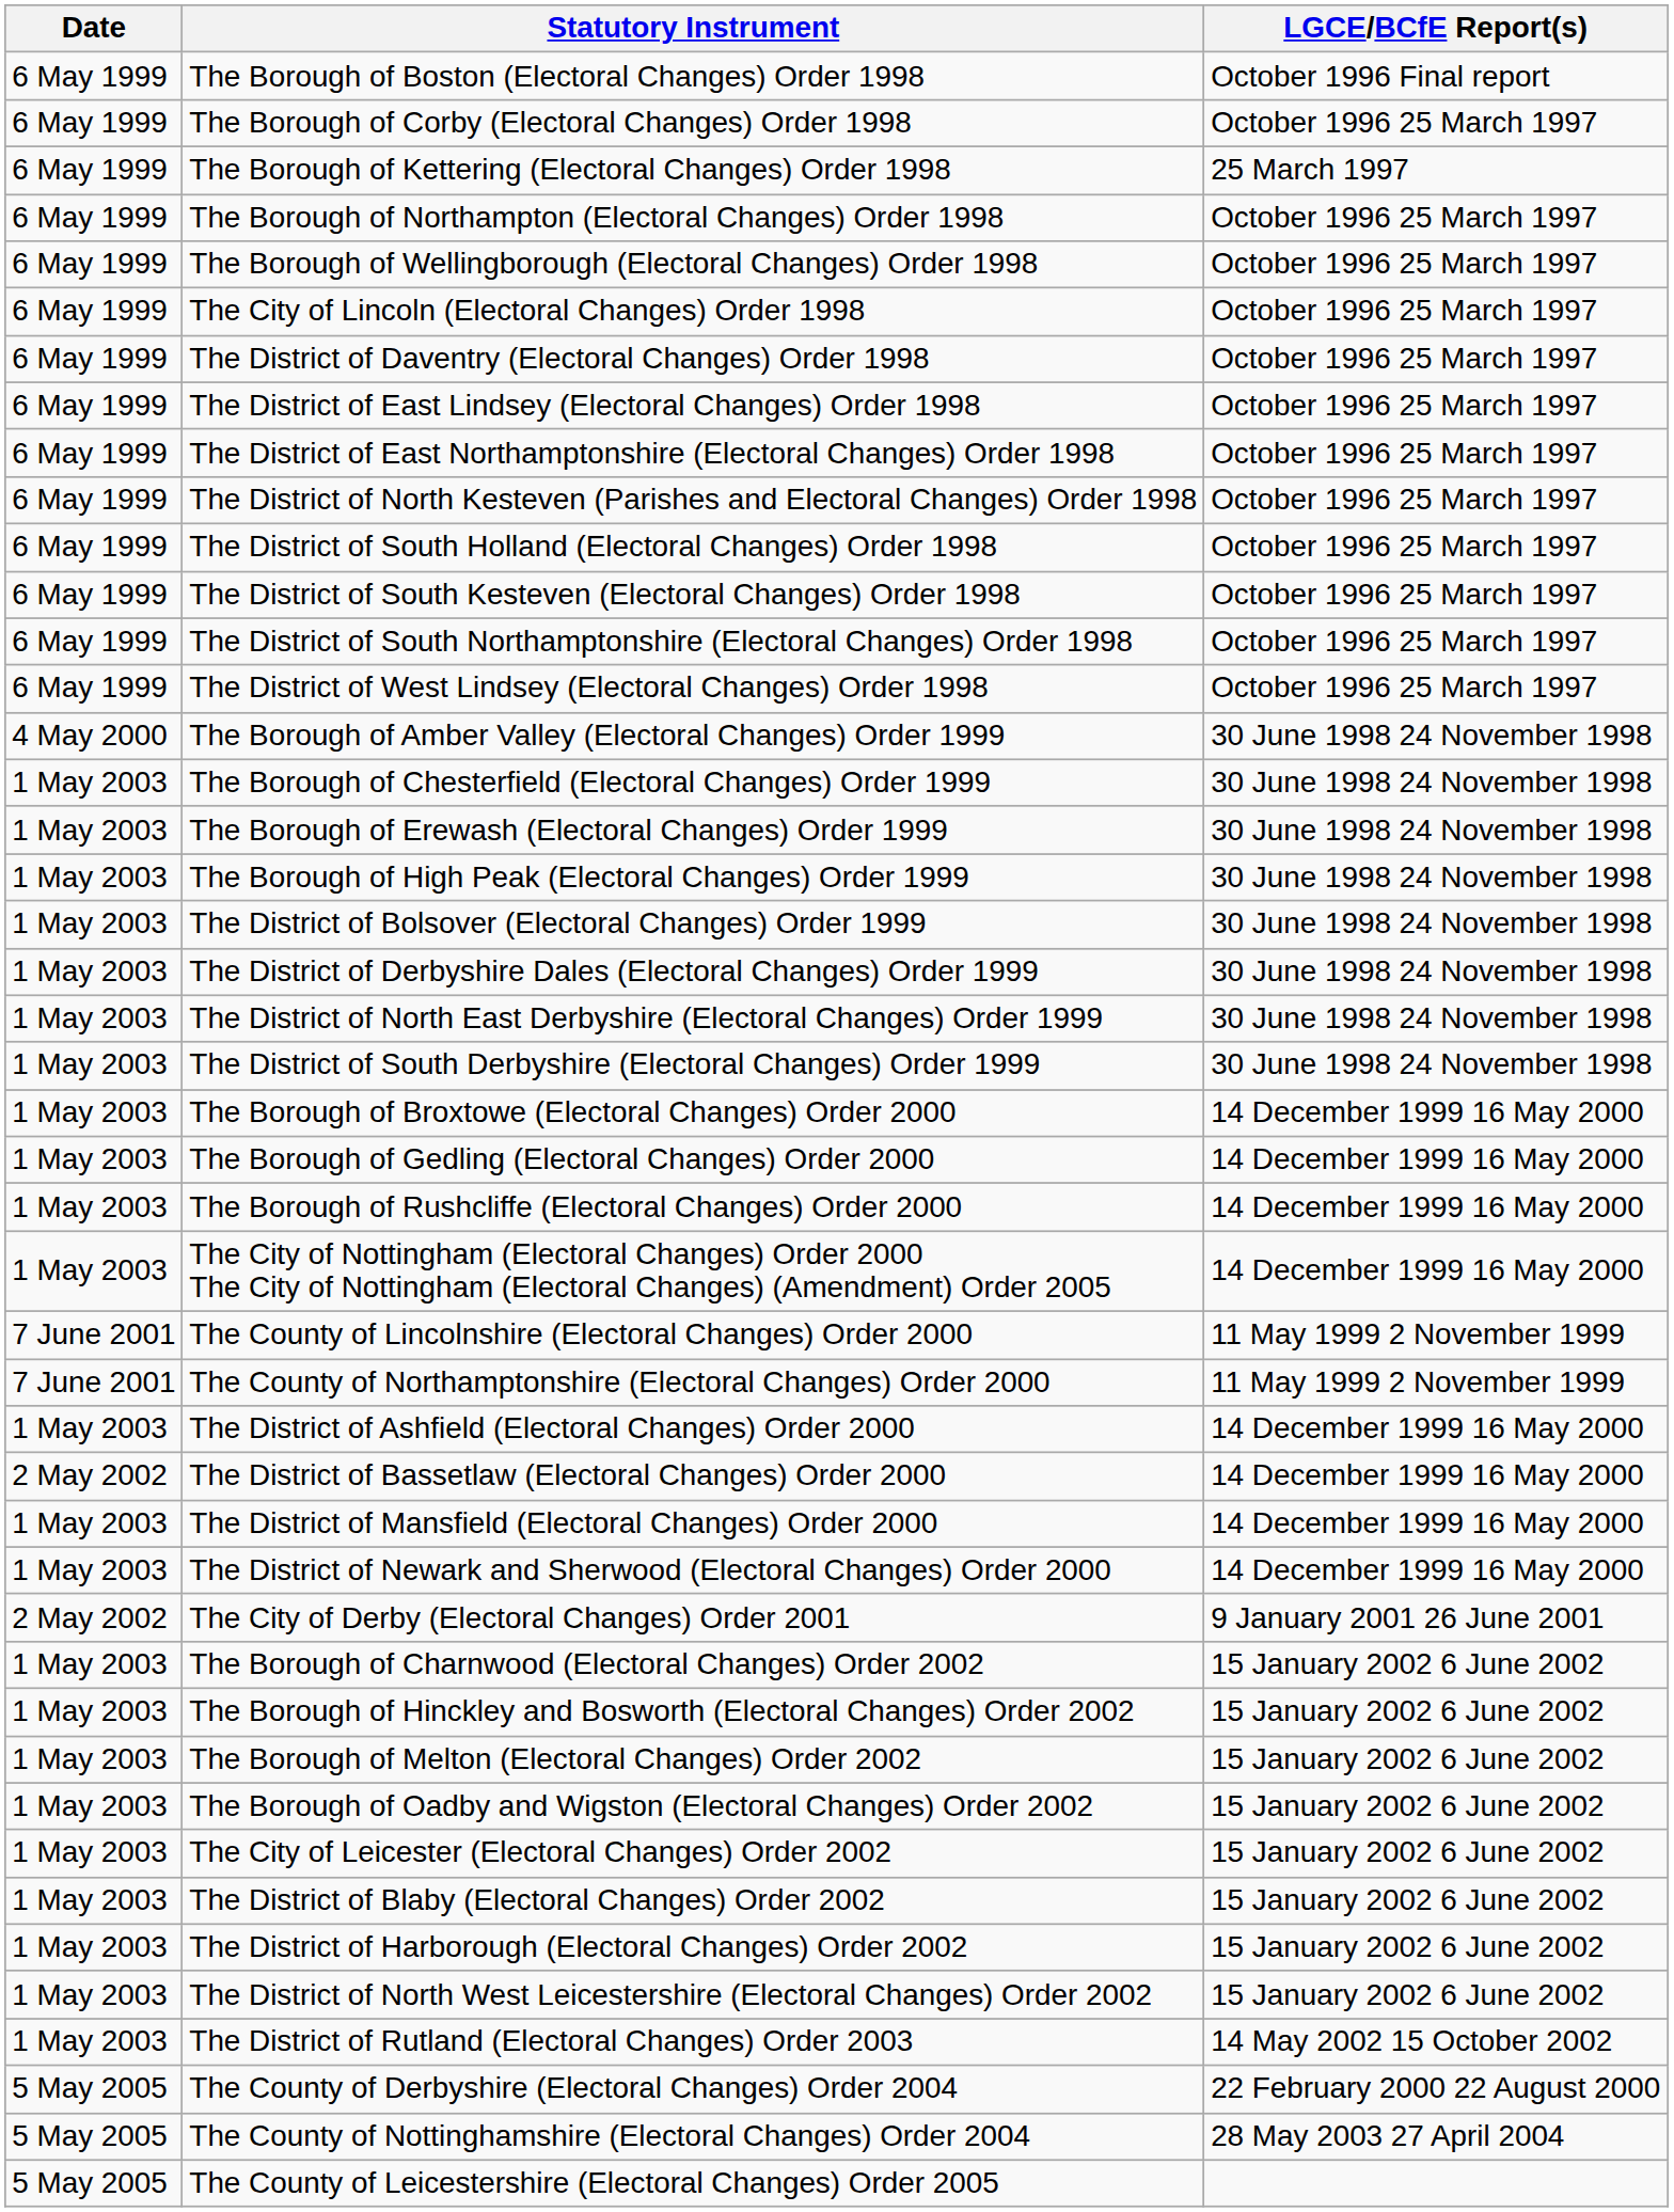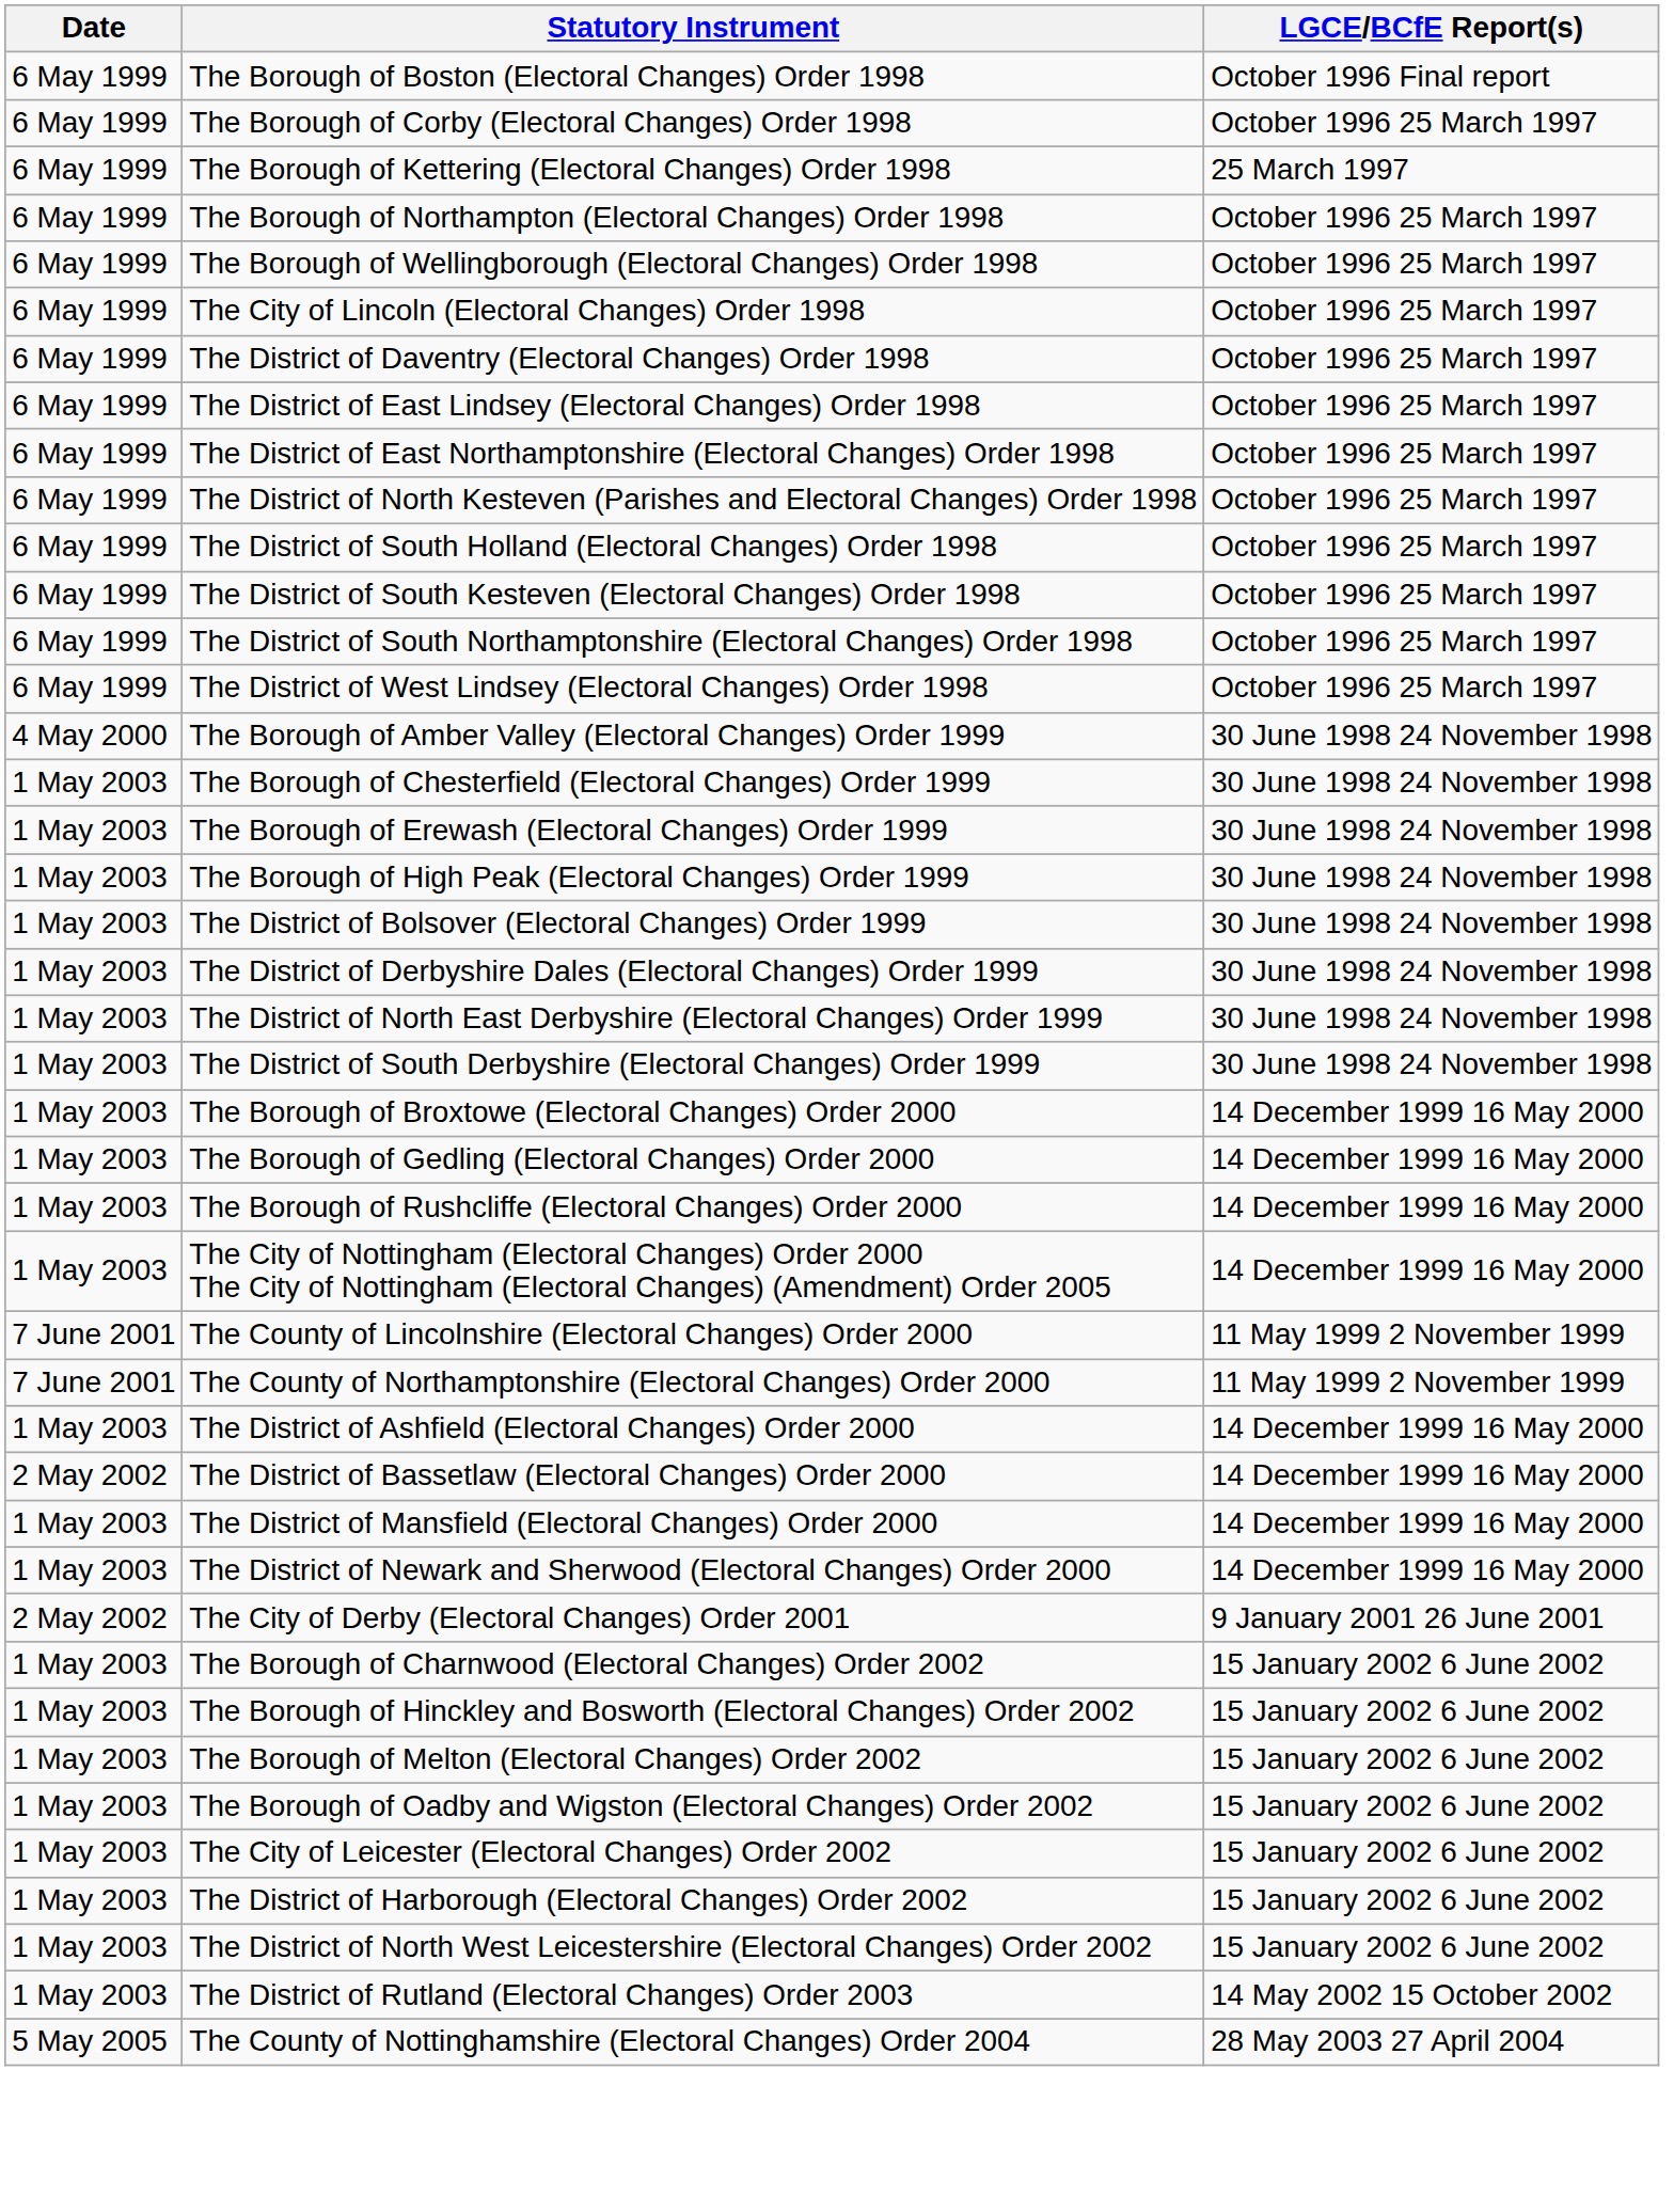 <table class="wikitable sortable">
 <tr>
 <th>Date</th>
 <th><a href='#'>Statutory Instrument</a></th>
 <th><a href='#'>LGCE</a>/<a href='#'>BCfE</a> Report(s)</th>
 </tr>
 <tr>
 <td>6 May 1999</td>
 <td>The Borough of Boston (Electoral Changes) Order 1998</td>
 <td> October 1996 Final report</td>
 </tr>
 <tr>
 <td>6 May 1999</td>
 <td>The Borough of Corby (Electoral Changes) Order 1998</td>
 <td> October 1996  25 March 1997</td>
 </tr>
 <tr>
 <td>6 May 1999</td>
 <td>The Borough of Kettering (Electoral Changes) Order 1998</td>
 <td>   25 March 1997</td>
 </tr>
 <tr>
 <td>6 May 1999</td>
 <td>The Borough of Northampton (Electoral Changes) Order 1998</td>
 <td> October 1996  25 March 1997</td>
 </tr>
 <tr>
 <td>6 May 1999</td>
 <td>The Borough of Wellingborough (Electoral Changes) Order 1998</td>
 <td> October 1996  25 March 1997</td>
 </tr>
 <tr>
 <td>6 May 1999</td>
 <td>The City of Lincoln (Electoral Changes) Order 1998</td>
 <td> October 1996  25 March 1997</td>
 </tr>
 <tr>
 <td>6 May 1999</td>
 <td>The District of Daventry (Electoral Changes) Order 1998</td>
 <td> October 1996  25 March 1997</td>
 </tr>
 <tr>
 <td>6 May 1999</td>
 <td>The District of East Lindsey (Electoral Changes) Order 1998</td>
 <td> October 1996  25 March 1997</td>
 </tr>
 <tr>
 <td>6 May 1999</td>
 <td>The District of East Northamptonshire (Electoral Changes) Order 1998</td>
 <td> October 1996  25 March 1997</td>
 </tr>
 <tr>
 <td>6 May 1999</td>
 <td>The District of North Kesteven (Parishes and Electoral Changes) Order 1998</td>
 <td> October 1996  25 March 1997</td>
 </tr>
 <tr>
 <td>6 May 1999</td>
 <td>The District of South Holland (Electoral Changes) Order 1998</td>
 <td> October 1996  25 March 1997</td>
 </tr>
 <tr>
 <td>6 May 1999</td>
 <td>The District of South Kesteven (Electoral Changes) Order 1998</td>
 <td> October 1996  25 March 1997</td>
 </tr>
 <tr>
 <td>6 May 1999</td>
 <td>The District of South Northamptonshire (Electoral Changes) Order 1998</td>
 <td> October 1996  25 March 1997</td>
 </tr>
 <tr>
 <td>6 May 1999</td>
 <td>The District of West Lindsey (Electoral Changes) Order 1998</td>
 <td> October 1996  25 March 1997</td>
 </tr>
 <tr>
 <td>4 May 2000</td>
 <td>The Borough of Amber Valley (Electoral Changes) Order 1999</td>
 <td> 30 June 1998  24 November 1998</td>
 </tr>
 <tr>
 <td>1 May 2003</td>
 <td>The Borough of Chesterfield (Electoral Changes) Order 1999</td>
 <td> 30 June 1998  24 November 1998</td>
 </tr>
 <tr>
 <td>1 May 2003</td>
 <td>The Borough of Erewash (Electoral Changes) Order 1999</td>
 <td> 30 June 1998  24 November 1998</td>
 </tr>
 <tr>
 <td>1 May 2003</td>
 <td>The Borough of High Peak (Electoral Changes) Order 1999</td>
 <td> 30 June 1998  24 November 1998</td>
 </tr>
 <tr>
 <td>1 May 2003</td>
 <td>The District of Bolsover (Electoral Changes) Order 1999</td>
 <td> 30 June 1998  24 November 1998</td>
 </tr>
 <tr>
 <td>1 May 2003</td>
 <td>The District of Derbyshire Dales (Electoral Changes) Order 1999</td>
 <td> 30 June 1998  24 November 1998</td>
 </tr>
 <tr>
 <td>1 May 2003</td>
 <td>The District of North East Derbyshire (Electoral Changes) Order 1999</td>
 <td> 30 June 1998  24 November 1998</td>
 </tr>
 <tr>
 <td>1 May 2003</td>
 <td>The District of South Derbyshire (Electoral Changes) Order 1999</td>
 <td> 30 June 1998  24 November 1998</td>
 </tr>
 <tr>
 <td>1 May 2003</td>
 <td>The Borough of Broxtowe (Electoral Changes) Order 2000</td>
 <td> 14 December 1999  16 May 2000</td>
 </tr>
 <tr>
 <td>1 May 2003</td>
 <td>The Borough of Gedling (Electoral Changes) Order 2000</td>
 <td> 14 December 1999  16 May 2000</td>
 </tr>
 <tr>
 <td>1 May 2003</td>
 <td>The Borough of Rushcliffe (Electoral Changes) Order 2000</td>
 <td> 14 December 1999  16 May 2000</td>
 </tr>
 <tr>
 <td>1 May 2003</td>
 <td>The City of Nottingham (Electoral Changes) Order 2000<br>The City of Nottingham (Electoral Changes) (Amendment) Order 2005</td>
 <td> 14 December 1999  16 May 2000</td>
 </tr>
 <tr>
 <td>7 June 2001</td>
 <td>The County of Lincolnshire (Electoral Changes) Order 2000</td>
 <td> 11 May 1999  2 November 1999</td>
 </tr>
 <tr>
 <td>7 June 2001</td>
 <td>The County of Northamptonshire (Electoral Changes) Order 2000</td>
 <td> 11 May 1999  2 November 1999</td>
 </tr>
 <tr>
 <td>1 May 2003</td>
 <td>The District of Ashfield (Electoral Changes) Order 2000</td>
 <td> 14 December 1999  16 May 2000</td>
 </tr>
 <tr>
 <td>2 May 2002</td>
 <td>The District of Bassetlaw (Electoral Changes) Order 2000</td>
 <td> 14 December 1999  16 May 2000</td>
 </tr>
 <tr>
 <td>1 May 2003</td>
 <td>The District of Mansfield (Electoral Changes) Order 2000</td>
 <td> 14 December 1999  16 May 2000</td>
 </tr>
 <tr>
 <td>1 May 2003</td>
 <td>The District of Newark and Sherwood (Electoral Changes) Order 2000</td>
 <td> 14 December 1999  16 May 2000</td>
 </tr>
 <tr>
 <td>2 May 2002</td>
 <td>The City of Derby (Electoral Changes) Order 2001</td>
 <td> 9 January 2001  26 June 2001</td>
 </tr>
 <tr>
 <td>1 May 2003</td>
 <td>The Borough of Charnwood (Electoral Changes) Order 2002</td>
 <td> 15 January 2002  6 June 2002</td>
 </tr>
 <tr>
 <td>1 May 2003</td>
 <td>The Borough of Hinckley and Bosworth (Electoral Changes) Order 2002</td>
 <td> 15 January 2002  6 June 2002</td>
 </tr>
 <tr>
 <td>1 May 2003</td>
 <td>The Borough of Melton (Electoral Changes) Order 2002</td>
 <td> 15 January 2002  6 June 2002</td>
 </tr>
 <tr>
 <td>1 May 2003</td>
 <td>The Borough of Oadby and Wigston (Electoral Changes) Order 2002</td>
 <td> 15 January 2002  6 June 2002</td>
 </tr>
 <tr>
 <td>1 May 2003</td>
 <td>The City of Leicester (Electoral Changes) Order 2002</td>
 <td> 15 January 2002  6 June 2002</td>
 </tr>
 <tr>
 <td>1 May 2003</td>
-<td>The District of Blaby (Electoral Changes) Order 2002</td>
-<td> 15 January 2002  6 June 2002</td>
-</tr>
-<tr>
-<td>1 May 2003</td>
 <td>The District of Harborough (Electoral Changes) Order 2002</td>
 <td> 15 January 2002  6 June 2002</td>
 </tr>
 <tr>
 <td>1 May 2003</td>
 <td>The District of North West Leicestershire (Electoral Changes) Order 2002</td>
 <td> 15 January 2002  6 June 2002</td>
 </tr>
 <tr>
 <td>1 May 2003</td>
 <td>The District of Rutland (Electoral Changes) Order 2003</td>
 <td> 14 May 2002  15 October 2002</td>
 </tr>
 <tr>
 <td>5 May 2005</td>
-<td>The County of Derbyshire (Electoral Changes) Order 2004</td>
-<td> 22 February 2000  22 August 2000</td>
-</tr>
-<tr>
-<td>5 May 2005</td>
 <td>The County of Nottinghamshire (Electoral Changes) Order 2004</td>
 <td> 28 May 2003  27 April 2004</td>
 </tr>
-<tr>
-<td>5 May 2005</td>
-<td>The County of Leicestershire (Electoral Changes) Order 2005</td>
-<td> </td>
-</tr>
 </table>
